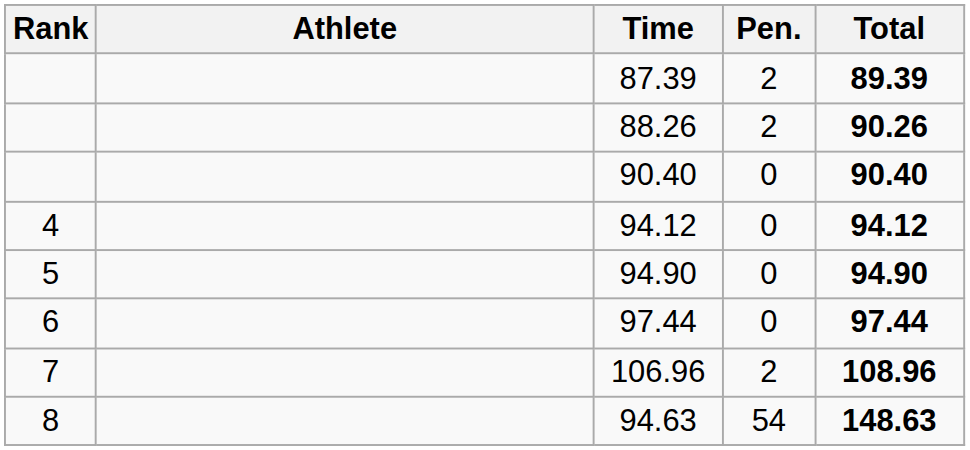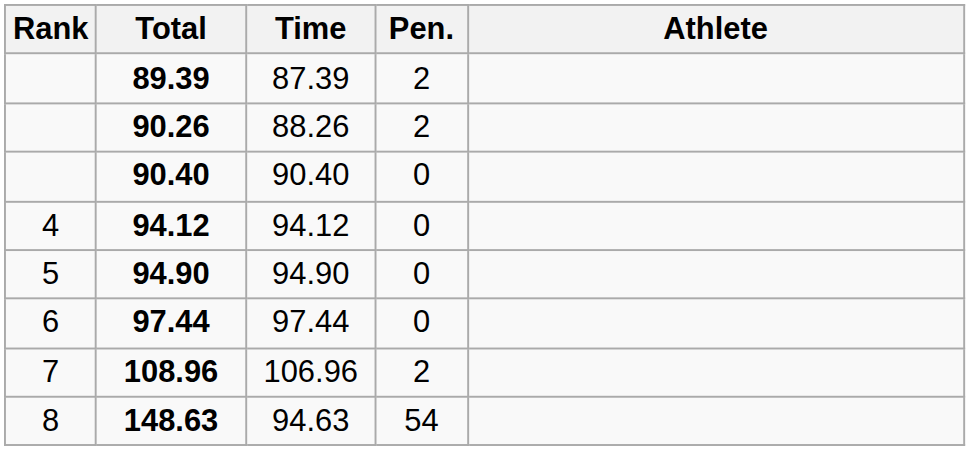 <table class=wikitable style="text-align:center">
 <tr>
 <th width=40>Rank</th>
-<th width=250>Athlete</th>
+<th width=70>Total</th>
 <th width=60>Time</th>
 <th width=40>Pen.</th>
-<th width=70>Total</th>
+<th width=250>Athlete</th>
 </tr>
 <tr>
 <td></td>
-<td align=left></td>
+<td><strong>89.39</strong></td>
 <td>87.39</td>
 <td>2</td>
-<td><strong>89.39</strong></td>
+<td align=left></td>
 </tr>
 <tr>
 <td></td>
-<td align=left></td>
+<td><strong>90.26</strong></td>
 <td>88.26</td>
 <td>2</td>
-<td><strong>90.26</strong></td>
+<td align=left></td>
 </tr>
 <tr>
 <td></td>
-<td align=left></td>
+<td><strong>90.40</strong></td>
 <td>90.40</td>
 <td>0</td>
-<td><strong>90.40</strong></td>
+<td align=left></td>
 </tr>
 <tr>
 <td>4</td>
-<td align=left></td>
+<td><strong>94.12</strong></td>
 <td>94.12</td>
 <td>0</td>
-<td><strong>94.12</strong></td>
+<td align=left></td>
 </tr>
 <tr>
 <td>5</td>
-<td align=left></td>
+<td><strong>94.90</strong></td>
 <td>94.90</td>
 <td>0</td>
-<td><strong>94.90</strong></td>
+<td align=left></td>
 </tr>
 <tr>
 <td>6</td>
-<td align=left></td>
+<td><strong>97.44</strong></td>
 <td>97.44</td>
 <td>0</td>
-<td><strong>97.44</strong></td>
+<td align=left></td>
 </tr>
 <tr>
 <td>7</td>
-<td align=left></td>
+<td><strong>108.96</strong></td>
 <td>106.96</td>
 <td>2</td>
-<td><strong>108.96</strong></td>
+<td align=left></td>
 </tr>
 <tr>
 <td>8</td>
-<td align=left></td>
+<td><strong>148.63</strong></td>
 <td>94.63</td>
 <td>54</td>
-<td><strong>148.63</strong></td>
+<td align=left></td>
 </tr>
 </table>
